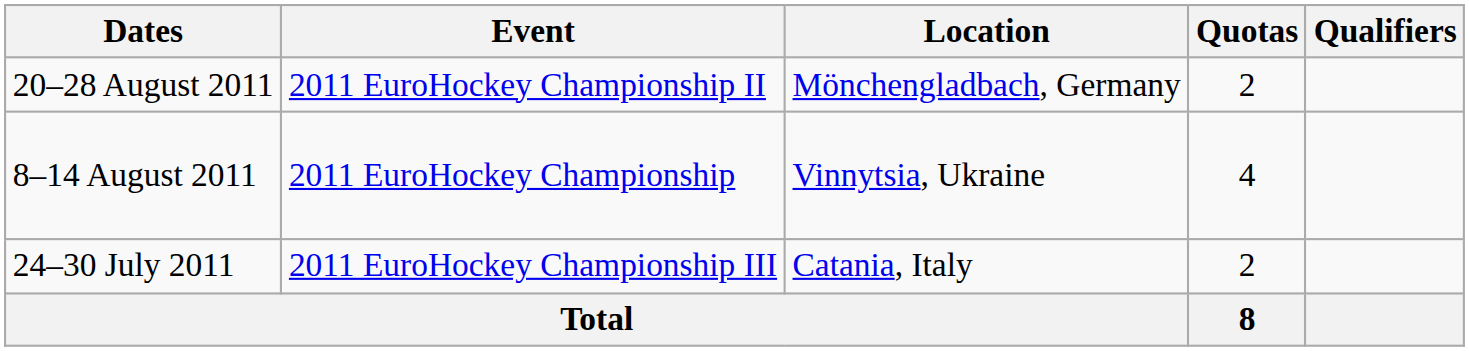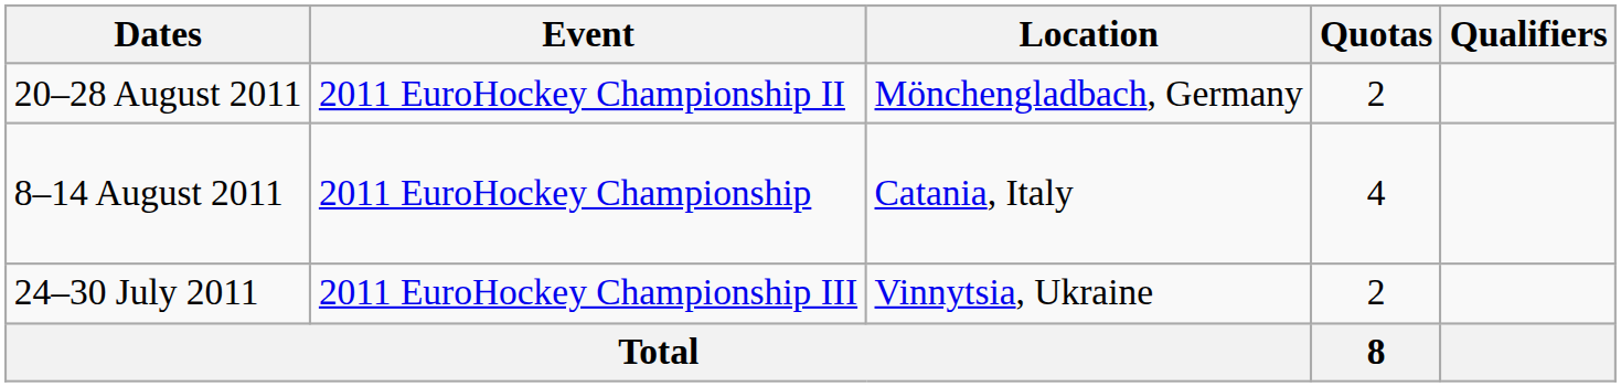 <table class=wikitable>
 <tr>
 <th>Dates</th>
 <th>Event</th>
 <th>Location</th>
 <th>Quotas</th>
 <th>Qualifiers</th>
 </tr>
 <tr>
 <td>20–28 August 2011</td>
 <td><a href='#'>2011 EuroHockey Championship II</a></td>
 <td><a href='#'>Mönchengladbach</a>, Germany</td>
 <td align=center>2</td>
 <td> <br> </td>
 </tr>
 <tr>
 <td>8–14 August 2011</td>
 <td><a href='#'>2011 EuroHockey Championship</a></td>
-<td><a href='#'>Vinnytsia</a>, Ukraine</td>
+<td><a href='#'>Catania</a>, Italy</td>
 <td align=center>4</td>
 <td> <br>  <br>  <br> </td>
 </tr>
 <tr>
 <td>24–30 July 2011</td>
 <td><a href='#'>2011 EuroHockey Championship III</a></td>
-<td><a href='#'>Catania</a>, Italy</td>
+<td><a href='#'>Vinnytsia</a>, Ukraine</td>
 <td align=center>2</td>
 <td> <br> </td>
 </tr>
 <tr>
 <th colspan="3">Total</th>
 <th>8</th>
 <th></th>
 </tr>
 </table>
